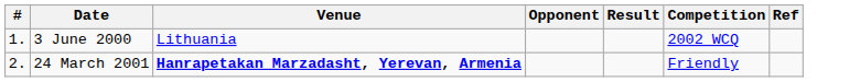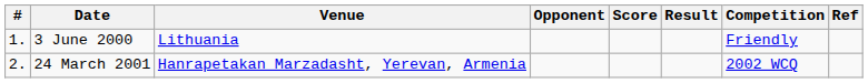 <table class="wikitable" style="font-size:95%;">
 <tr>
 <th>#</th>
 <th>Date</th>
 <th>Venue</th>
 <th>Opponent</th>
+<th>Score</th>
 <th>Result</th>
 <th>Competition</th>
 <th>Ref</th>
 </tr>
 <tr>
 <td>1.</td>
 <td>3 June 2000</td>
 <td><a href='#'>Lithuania</a></td>
 <td></td>
 <td></td>
-<td><a href='#'>2002 WCQ</a></td>
+<td></td>
+<td><a href='#'>Friendly</a></td>
 <td></td>
 </tr>
 <tr>
 <td>2.</td>
 <td>24 March 2001</td>
-<td><strong><a href='#'>Hanrapetakan Marzadasht</a>, <a href='#'>Yerevan</a>, <a href='#'>Armenia</a></strong></td>
+<td><a href='#'>Hanrapetakan Marzadasht</a>, <a href='#'>Yerevan</a>, <a href='#'>Armenia</a></td>
 <td></td>
 <td></td>
-<td><a href='#'>Friendly</a></td>
+<td></td>
+<td><a href='#'>2002 WCQ</a></td>
 <td></td>
 </tr>
 </table>
